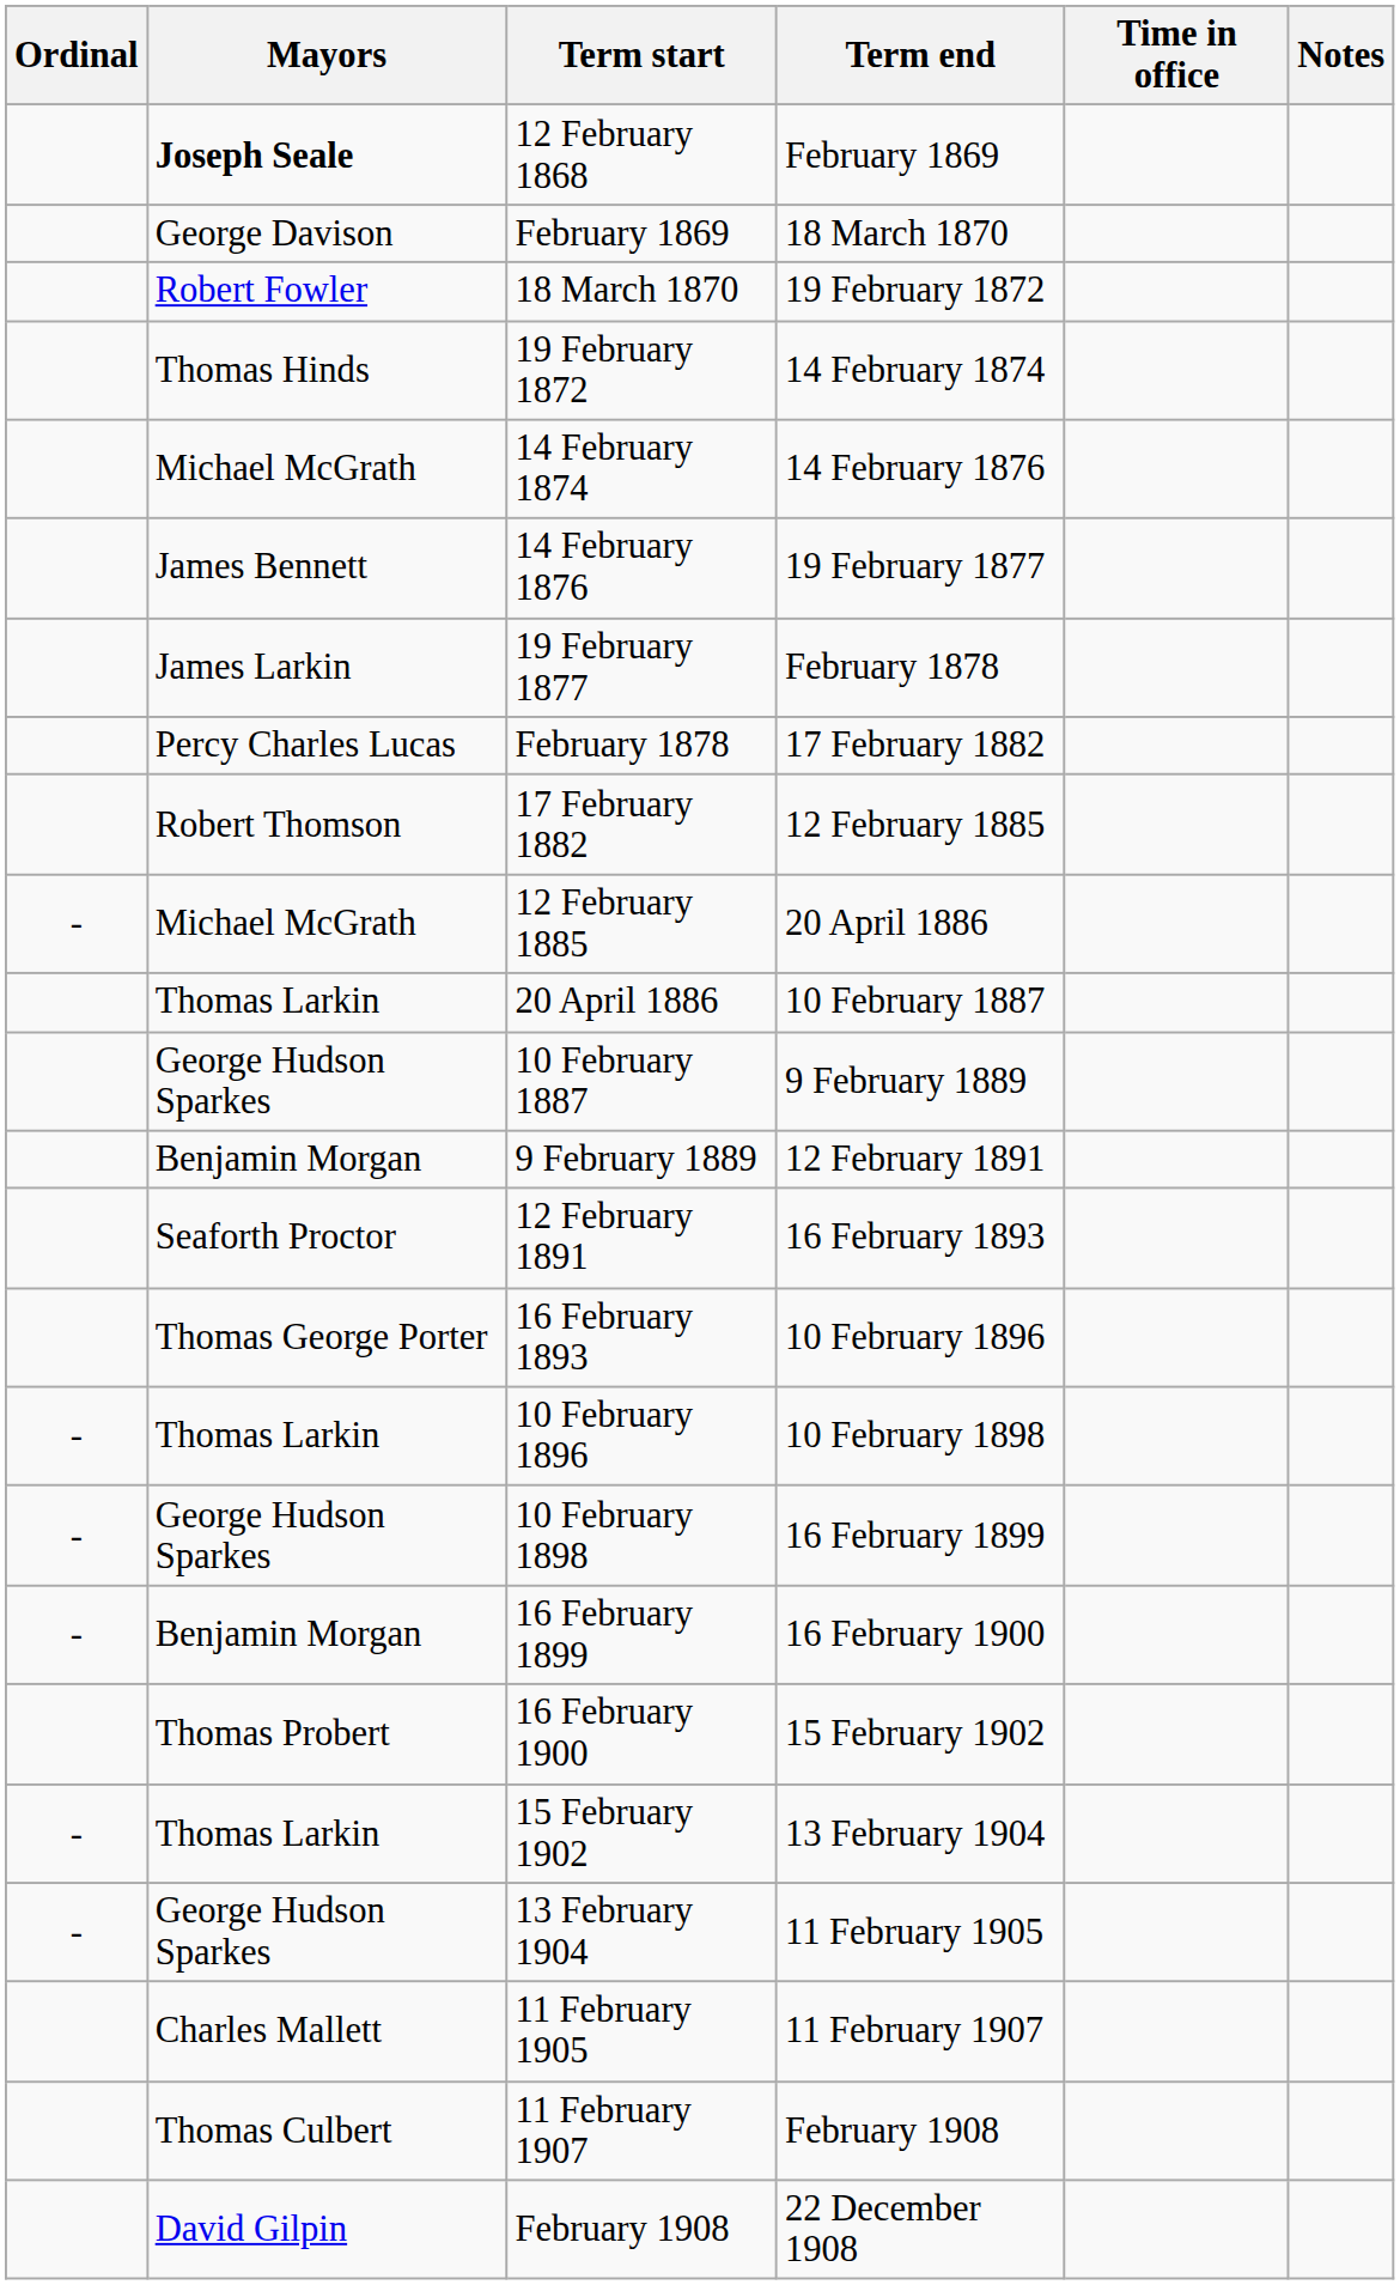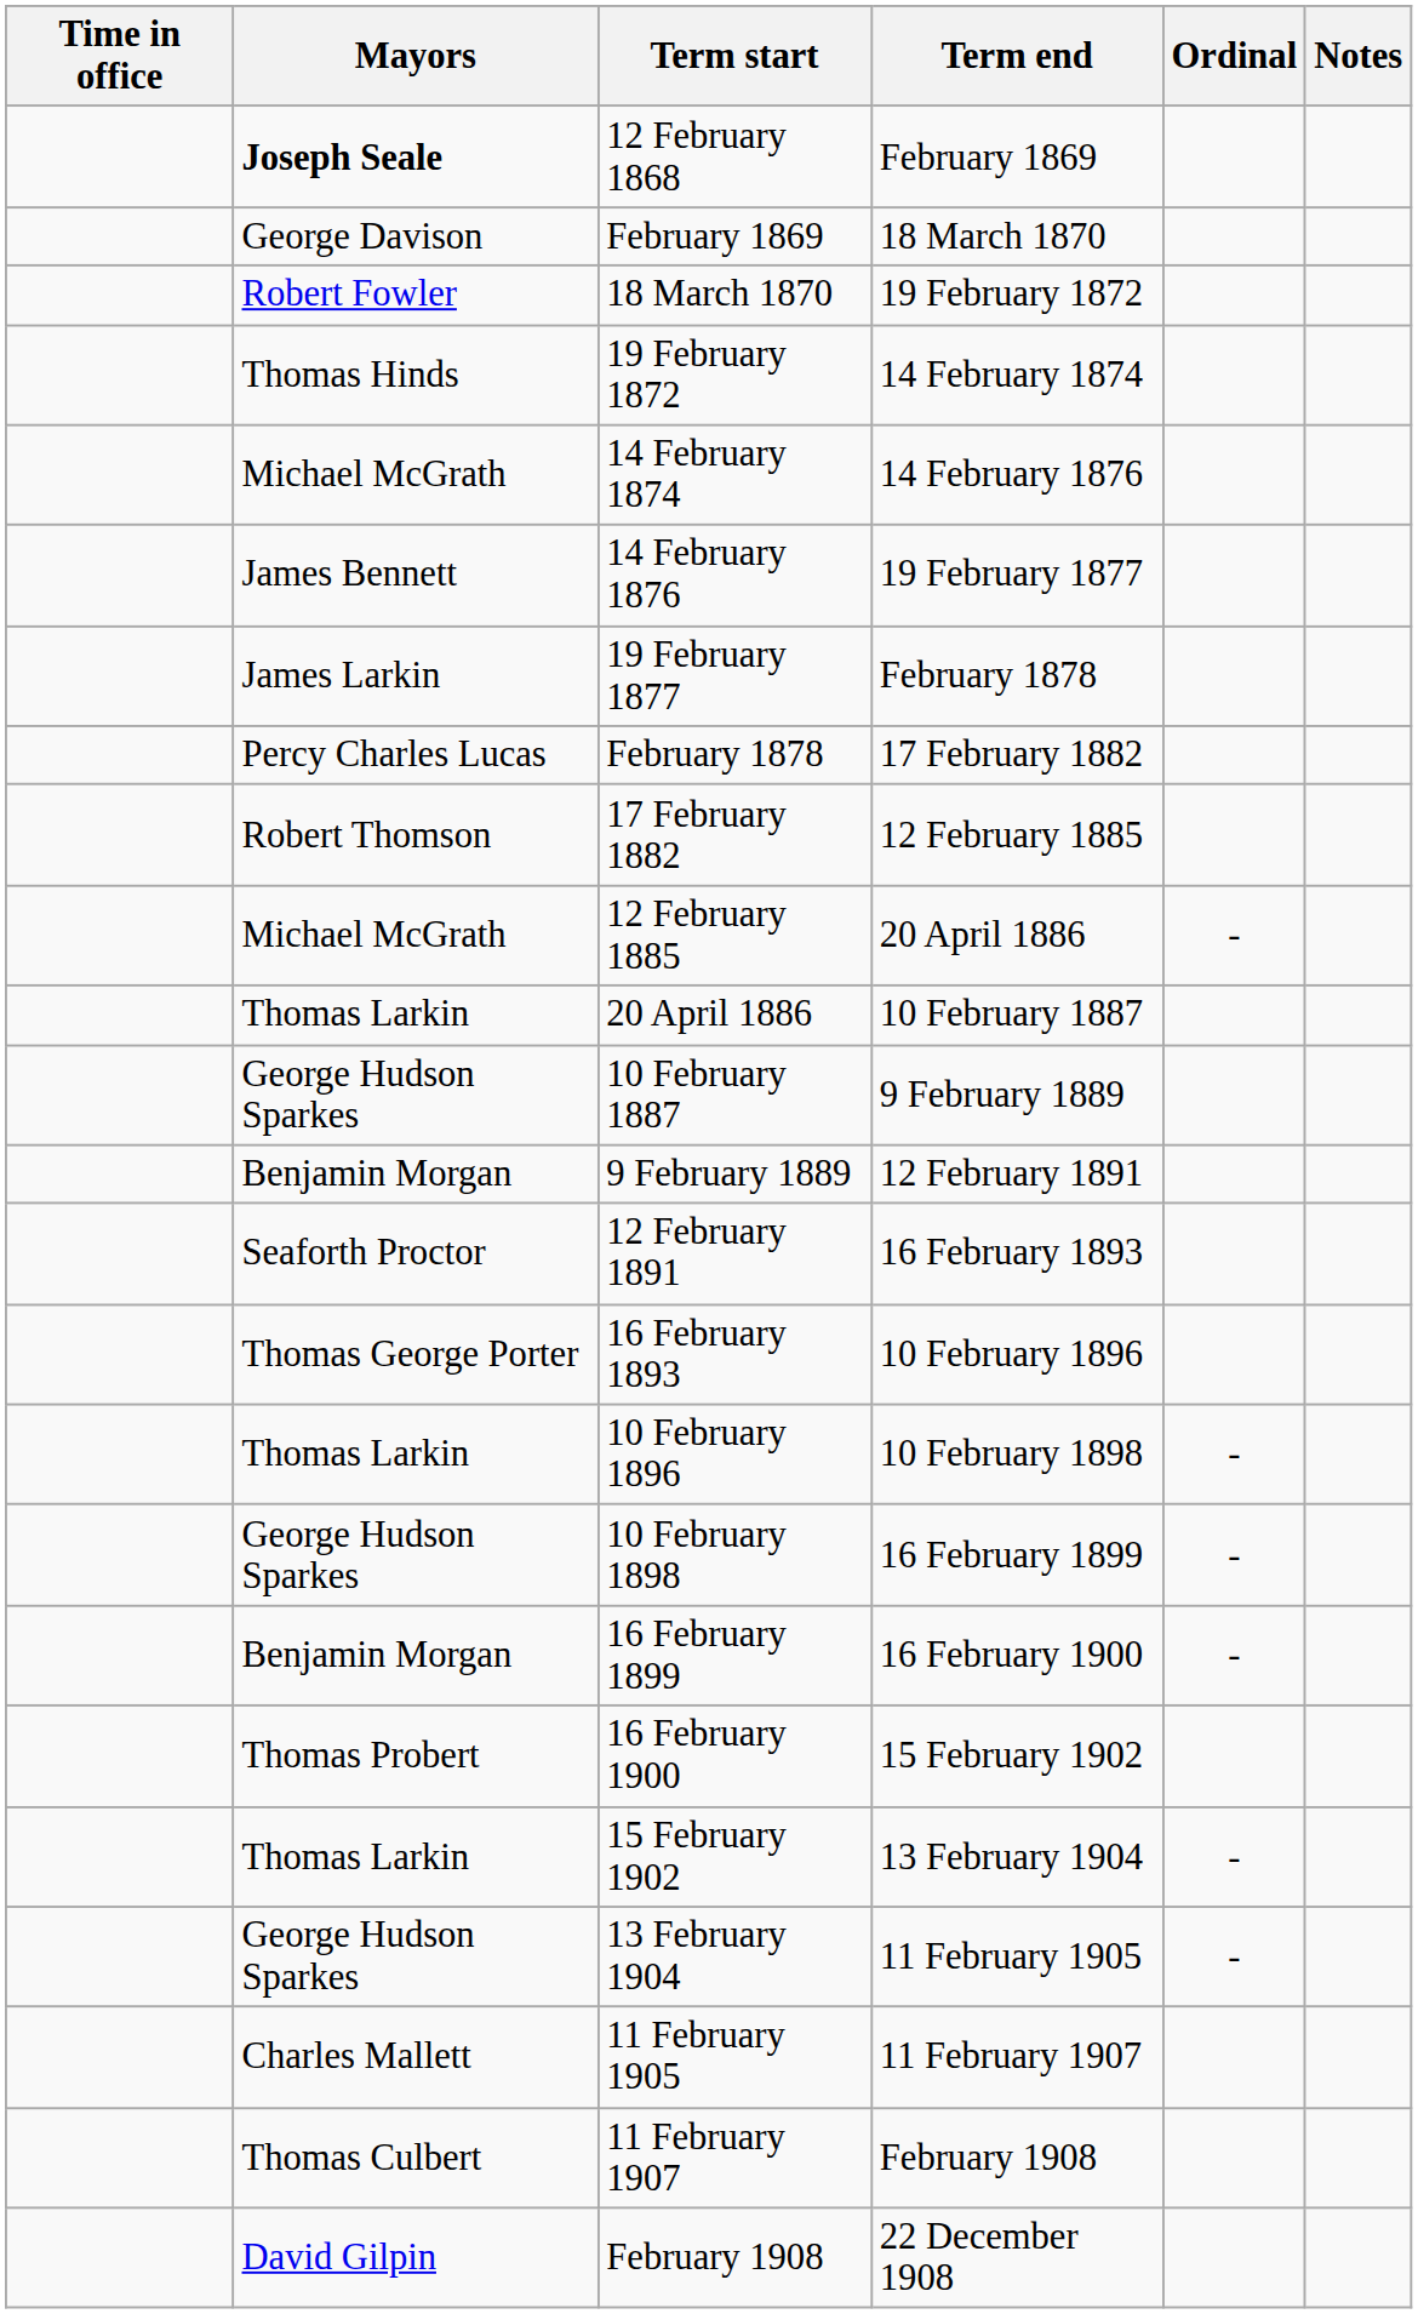 <table class="wikitable">
 <tr>
-<th>Ordinal</th>
+<th>Time in office</th>
 <th>Mayors</th>
 <th>Term start</th>
 <th>Term end</th>
-<th>Time in office</th>
+<th>Ordinal</th>
 <th>Notes</th>
 </tr>
 <tr>
-<td align=center></td>
+<td></td>
 <td><strong>Joseph Seale</strong></td>
 <td>12 February 1868</td>
 <td>February 1869</td>
-<td></td>
+<td align=center></td>
 <td></td>
 </tr>
 <tr>
-<td align=center></td>
+<td></td>
 <td>George Davison</td>
 <td>February 1869</td>
 <td>18 March 1870</td>
-<td></td>
+<td align=center></td>
 <td></td>
 </tr>
 <tr>
-<td align=center></td>
+<td></td>
 <td><a href='#'>Robert Fowler</a></td>
 <td>18 March 1870</td>
 <td>19 February 1872</td>
-<td></td>
+<td align=center></td>
 <td></td>
 </tr>
 <tr>
-<td align=center></td>
+<td></td>
 <td>Thomas Hinds</td>
 <td>19 February 1872</td>
 <td>14 February 1874</td>
-<td></td>
+<td align=center></td>
 <td></td>
 </tr>
 <tr>
-<td align=center></td>
+<td></td>
 <td>Michael McGrath</td>
 <td>14 February 1874</td>
 <td>14 February 1876</td>
-<td></td>
+<td align=center></td>
 <td></td>
 </tr>
 <tr>
-<td align=center></td>
+<td></td>
 <td>James Bennett</td>
 <td>14 February 1876</td>
 <td>19 February 1877</td>
-<td></td>
+<td align=center></td>
 <td></td>
 </tr>
 <tr>
-<td align=center></td>
+<td></td>
 <td>James Larkin</td>
 <td>19 February 1877</td>
 <td>February 1878</td>
-<td></td>
+<td align=center></td>
 <td></td>
 </tr>
 <tr>
-<td align=center></td>
+<td></td>
 <td>Percy Charles Lucas</td>
 <td>February 1878</td>
 <td>17 February 1882</td>
-<td></td>
+<td align=center></td>
 <td></td>
 </tr>
 <tr>
-<td align=center></td>
+<td></td>
 <td>Robert Thomson</td>
 <td>17 February 1882</td>
 <td>12 February 1885</td>
-<td></td>
+<td align=center></td>
 <td></td>
 </tr>
 <tr>
-<td align=center>-</td>
+<td></td>
 <td>Michael McGrath</td>
 <td>12 February 1885</td>
 <td>20 April 1886</td>
-<td></td>
+<td align=center>-</td>
 <td></td>
 </tr>
 <tr>
-<td align=center></td>
+<td></td>
 <td>Thomas Larkin</td>
 <td>20 April 1886</td>
 <td>10 February 1887</td>
-<td></td>
+<td align=center></td>
 <td></td>
 </tr>
 <tr>
-<td align=center></td>
+<td></td>
 <td>George Hudson Sparkes</td>
 <td>10 February 1887</td>
 <td>9 February 1889</td>
-<td></td>
+<td align=center></td>
 <td></td>
 </tr>
 <tr>
-<td align=center></td>
+<td></td>
 <td>Benjamin Morgan</td>
 <td>9 February 1889</td>
 <td>12 February 1891</td>
-<td></td>
+<td align=center></td>
 <td></td>
 </tr>
 <tr>
-<td align=center></td>
+<td></td>
 <td>Seaforth Proctor</td>
 <td>12 February 1891</td>
 <td>16 February 1893</td>
-<td></td>
+<td align=center></td>
 <td></td>
 </tr>
 <tr>
-<td align=center></td>
+<td></td>
 <td>Thomas George Porter</td>
 <td>16 February 1893</td>
 <td>10 February 1896</td>
-<td></td>
+<td align=center></td>
 <td></td>
 </tr>
 <tr>
-<td align=center>-</td>
+<td></td>
 <td>Thomas Larkin</td>
 <td>10 February 1896</td>
 <td>10 February 1898</td>
-<td></td>
+<td align=center>-</td>
 <td></td>
 </tr>
 <tr>
-<td align=center>-</td>
+<td></td>
 <td>George Hudson Sparkes</td>
 <td>10 February 1898</td>
 <td>16 February 1899</td>
-<td></td>
+<td align=center>-</td>
 <td></td>
 </tr>
 <tr>
-<td align=center>-</td>
+<td></td>
 <td>Benjamin Morgan</td>
 <td>16 February 1899</td>
 <td>16 February 1900</td>
-<td></td>
+<td align=center>-</td>
 <td></td>
 </tr>
 <tr>
-<td align=center></td>
+<td></td>
 <td>Thomas Probert</td>
 <td>16 February 1900</td>
 <td>15 February 1902</td>
-<td></td>
+<td align=center></td>
 <td></td>
 </tr>
 <tr>
-<td align=center>-</td>
+<td></td>
 <td>Thomas Larkin</td>
 <td>15 February 1902</td>
 <td>13 February 1904</td>
-<td></td>
+<td align=center>-</td>
 <td></td>
 </tr>
 <tr>
-<td align=center>-</td>
+<td></td>
 <td>George Hudson Sparkes</td>
 <td>13 February 1904</td>
 <td>11 February 1905</td>
-<td></td>
+<td align=center>-</td>
 <td></td>
 </tr>
 <tr>
-<td align=center></td>
+<td></td>
 <td>Charles Mallett</td>
 <td>11 February 1905</td>
 <td>11 February 1907</td>
-<td></td>
+<td align=center></td>
 <td></td>
 </tr>
 <tr>
-<td align=center></td>
+<td></td>
 <td>Thomas Culbert</td>
 <td>11 February 1907</td>
 <td>February 1908</td>
-<td></td>
+<td align=center></td>
 <td></td>
 </tr>
 <tr>
-<td align=center></td>
+<td></td>
 <td><a href='#'>David Gilpin</a></td>
 <td>February 1908</td>
 <td>22 December 1908</td>
-<td></td>
+<td align=center></td>
 <td></td>
 </tr>
 </table>
